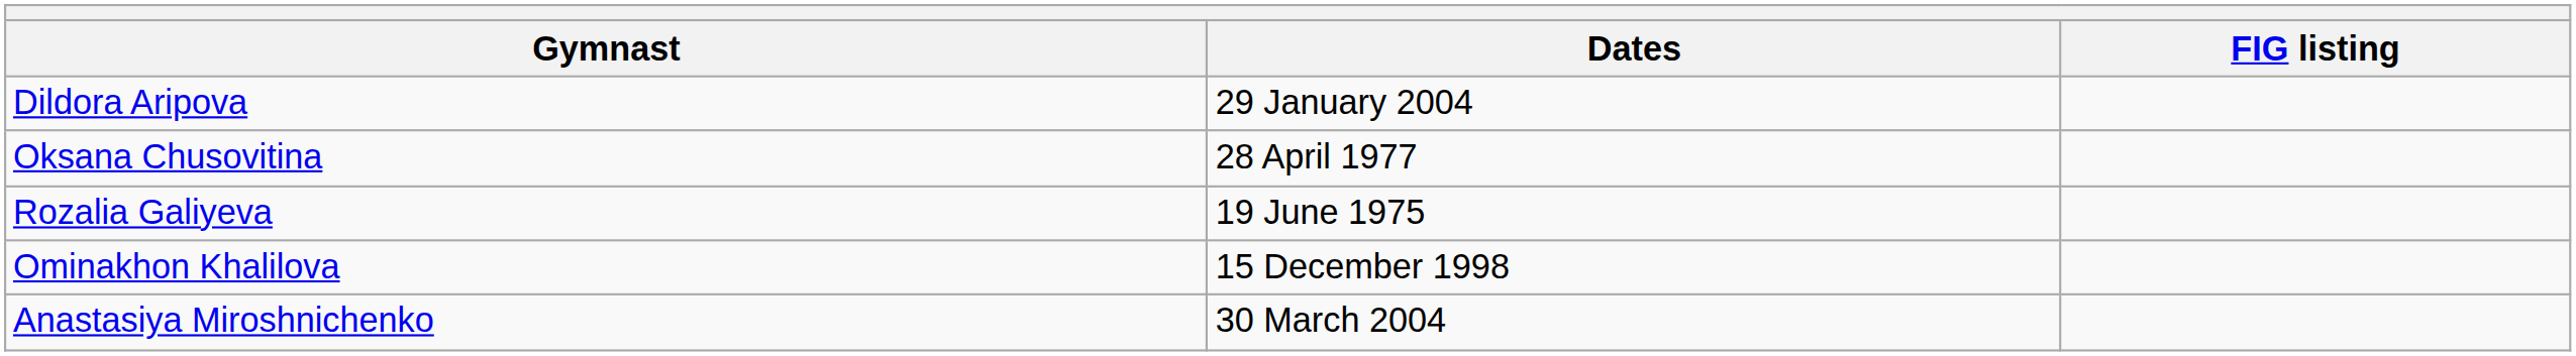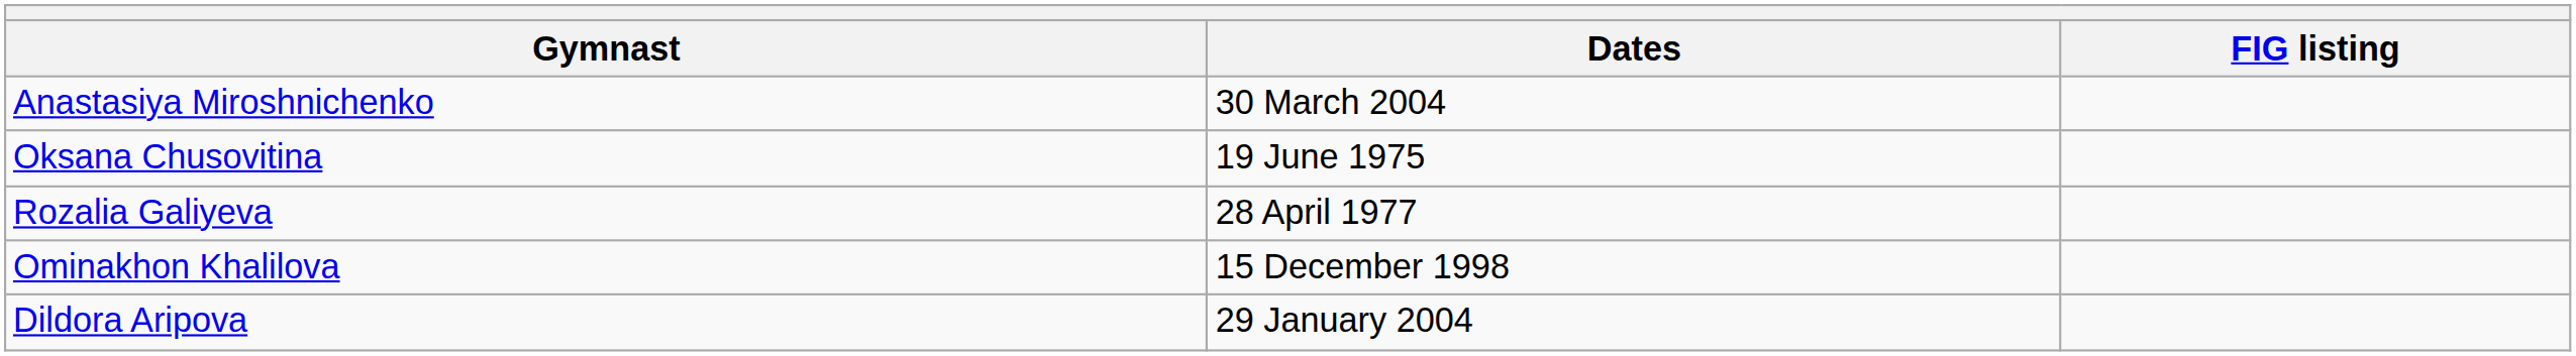 <table class="wikitable  mw-collapsible mw-collapsed" width="75%">
 <tr>
 <th colspan="3"></th>
 </tr>
 <tr>
 <th>Gymnast</th>
 <th>Dates</th>
 <th><a href='#'>FIG</a> listing</th>
 </tr>
 <tr>
-<td><a href='#'>Dildora Aripova</a></td>
-<td>29 January 2004</td>
+<td><a href='#'>Anastasiya Miroshnichenko</a></td>
+<td>30 March 2004</td>
 <td></td>
 </tr>
 <tr>
 <td><a href='#'>Oksana Chusovitina</a></td>
-<td>28 April 1977</td>
+<td>19 June 1975</td>
 <td></td>
 </tr>
 <tr>
 <td><a href='#'>Rozalia Galiyeva</a></td>
-<td>19 June 1975</td>
+<td>28 April 1977</td>
 <td></td>
 </tr>
 <tr>
 <td><a href='#'>Ominakhon Khalilova</a></td>
 <td>15 December 1998</td>
 <td></td>
 </tr>
 <tr>
-<td><a href='#'>Anastasiya Miroshnichenko</a></td>
-<td>30 March 2004</td>
+<td><a href='#'>Dildora Aripova</a></td>
+<td>29 January 2004</td>
 <td></td>
 </tr>
 </table>
